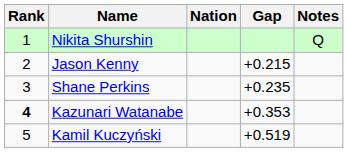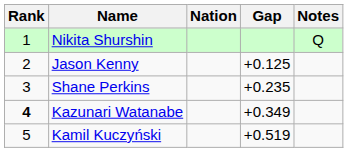 <table class="wikitable sortable" style="text-align:center">
 <tr>
 <th>Rank</th>
 <th>Name</th>
 <th>Nation</th>
 <th>Gap</th>
 <th>Notes</th>
 </tr>
 <tr bgcolor=ccffcc>
 <td>1</td>
 <td align=left><a href='#'>Nikita Shurshin</a></td>
 <td align=left></td>
 <td></td>
 <td>Q</td>
 </tr>
 <tr>
 <td>2</td>
 <td align=left><a href='#'>Jason Kenny</a></td>
 <td align=left></td>
-<td>+0.215</td>
+<td>+0.125</td>
 <td></td>
 </tr>
 <tr>
 <td>3</td>
 <td align=left><a href='#'>Shane Perkins</a></td>
 <td align=left></td>
 <td>+0.235</td>
 <td></td>
 </tr>
 <tr>
 <td><strong>4</strong></td>
 <td align=left><a href='#'>Kazunari Watanabe</a></td>
 <td align=left></td>
-<td>+0.353</td>
+<td>+0.349</td>
 <td></td>
 </tr>
 <tr>
 <td>5</td>
 <td align=left><a href='#'>Kamil Kuczyński</a></td>
 <td align=left></td>
 <td>+0.519</td>
 <td></td>
 </tr>
 </table>
